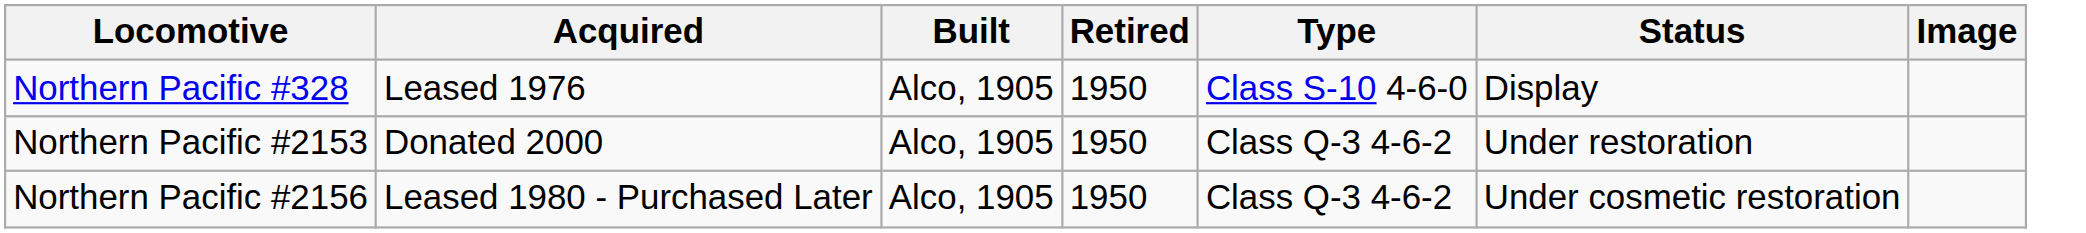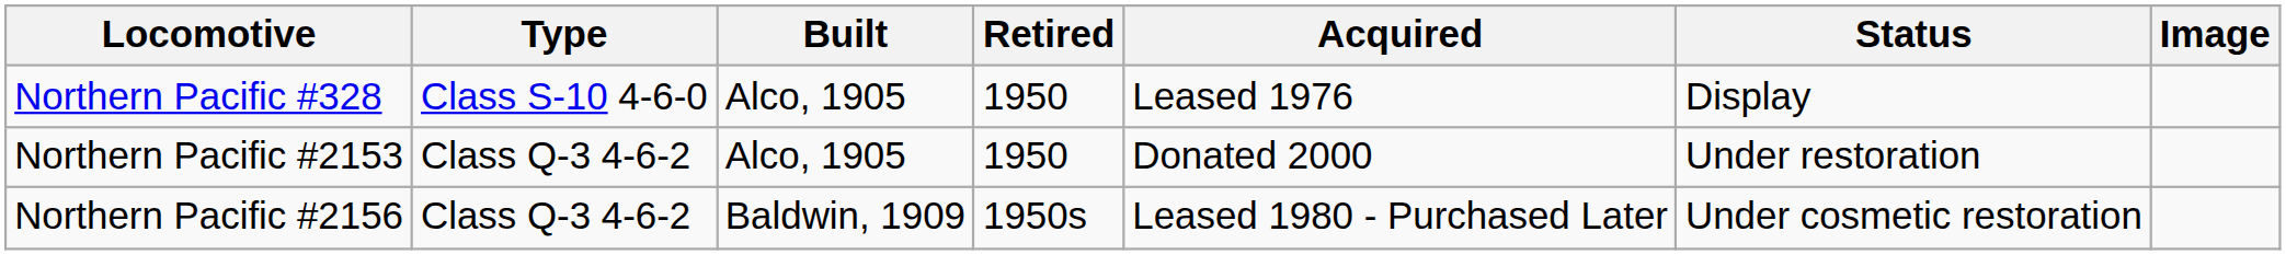 <table class="wikitable sortable">
 <tr>
 <th>Locomotive</th>
-<th class="unsortable">Acquired</th>
+<th class="unsortable">Type</th>
 <th>Built</th>
 <th>Retired</th>
-<th class="unsortable">Type</th>
+<th class="unsortable">Acquired</th>
 <th>Status</th>
 <th class="unsortable">Image</th>
 </tr>
 <tr>
 <td><a href='#'>Northern Pacific #328</a></td>
-<td>Leased 1976</td>
+<td><a href='#'>Class S-10</a> 4-6-0</td>
 <td>Alco, 1905</td>
 <td>1950</td>
-<td><a href='#'>Class S-10</a> 4-6-0</td>
+<td>Leased 1976</td>
 <td>Display</td>
 <td></td>
 </tr>
 <tr>
 <td>Northern Pacific #2153</td>
-<td>Donated 2000</td>
+<td>Class Q-3 4-6-2</td>
 <td>Alco, 1905</td>
 <td>1950</td>
-<td>Class Q-3 4-6-2</td>
+<td>Donated 2000</td>
 <td>Under restoration</td>
 <td></td>
 </tr>
 <tr>
 <td>Northern Pacific #2156</td>
+<td>Class Q-3 4-6-2</td>
+<td>Baldwin, 1909</td>
+<td>1950s</td>
 <td>Leased 1980 - Purchased Later</td>
-<td>Alco, 1905</td>
-<td>1950</td>
-<td>Class Q-3 4-6-2</td>
 <td>Under cosmetic restoration</td>
 <td></td>
 </tr>
 </table>
